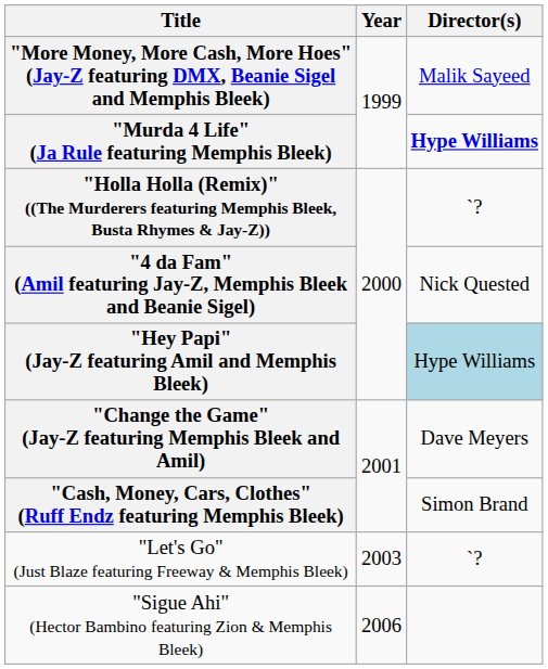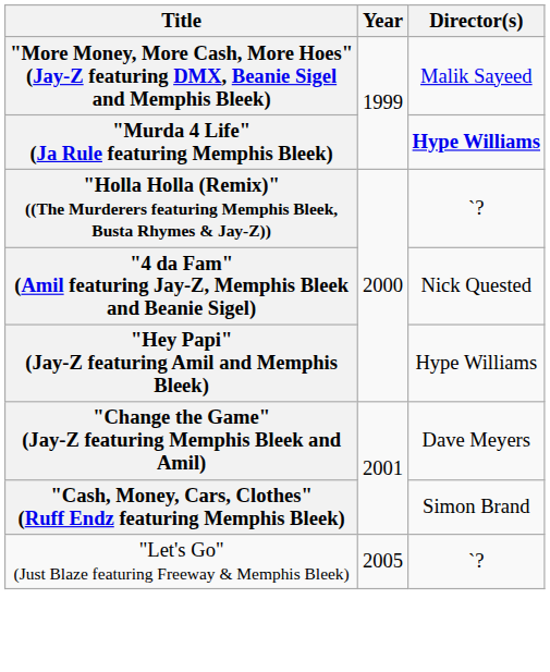 <table class="wikitable plainrowheaders" style="text-align:center;">
 <tr>
 <th scope="col" style="width:17em;">Title</th>
 <th scope="col">Year</th>
 <th scope="col">Director(s)</th>
 </tr>
 <tr>
 <th scope="row">"More Money, More Cash, More Hoes"<br><span>(<a href='#'>Jay-Z</a> featuring <a href='#'>DMX</a>, <a href='#'>Beanie Sigel</a> and Memphis Bleek)</span></th>
 <td rowspan="2">1999</td>
 <td><a href='#'>Malik Sayeed</a></td>
 </tr>
 <tr>
 <th scope="row">"Murda 4 Life"<br><span>(<a href='#'>Ja Rule</a> featuring Memphis Bleek)</span></th>
 <td><strong><a href='#'>Hype Williams</a></strong></td>
 </tr>
 <tr>
 <th>"Holla Holla (Remix)"<br><small>((The Murderers featuring Memphis Bleek, Busta Rhymes & Jay-Z))</small></th>
 <td rowspan="3">2000</td>
 <td>`?</td>
 </tr>
 <tr>
 <th scope="row">"4 da Fam"<br><span>(<a href='#'>Amil</a> featuring Jay-Z, Memphis Bleek and Beanie Sigel)</span></th>
 <td>Nick Quested</td>
 </tr>
 <tr>
 <th scope="row">"Hey Papi"<br><span>(Jay-Z featuring Amil and Memphis Bleek)</span></th>
-<td style="background: lightblue;">Hype Williams</td>
+<td>Hype Williams</td>
 </tr>
 <tr>
 <th scope="row">"Change the Game"<br><span>(Jay-Z featuring Memphis Bleek and Amil)</span></th>
 <td rowspan="2">2001</td>
 <td>Dave Meyers</td>
 </tr>
 <tr>
 <th scope="row">"Cash, Money, Cars, Clothes"<br><span>(<a href='#'>Ruff Endz</a> featuring Memphis Bleek)</span></th>
 <td>Simon Brand</td>
 </tr>
 <tr>
 <td>"Let's Go"<br><small>(Just Blaze featuring Freeway & Memphis Bleek)</small></td>
-<td>2003</td>
+<td>2005</td>
 <td>`?</td>
 </tr>
-<tr>
-<td>"Sigue Ahi"<br><small>(Hector Bambino featuring Zion & Memphis Bleek)</small></td>
-<td>2006</td>
-<td></td>
-</tr>
 </table>
